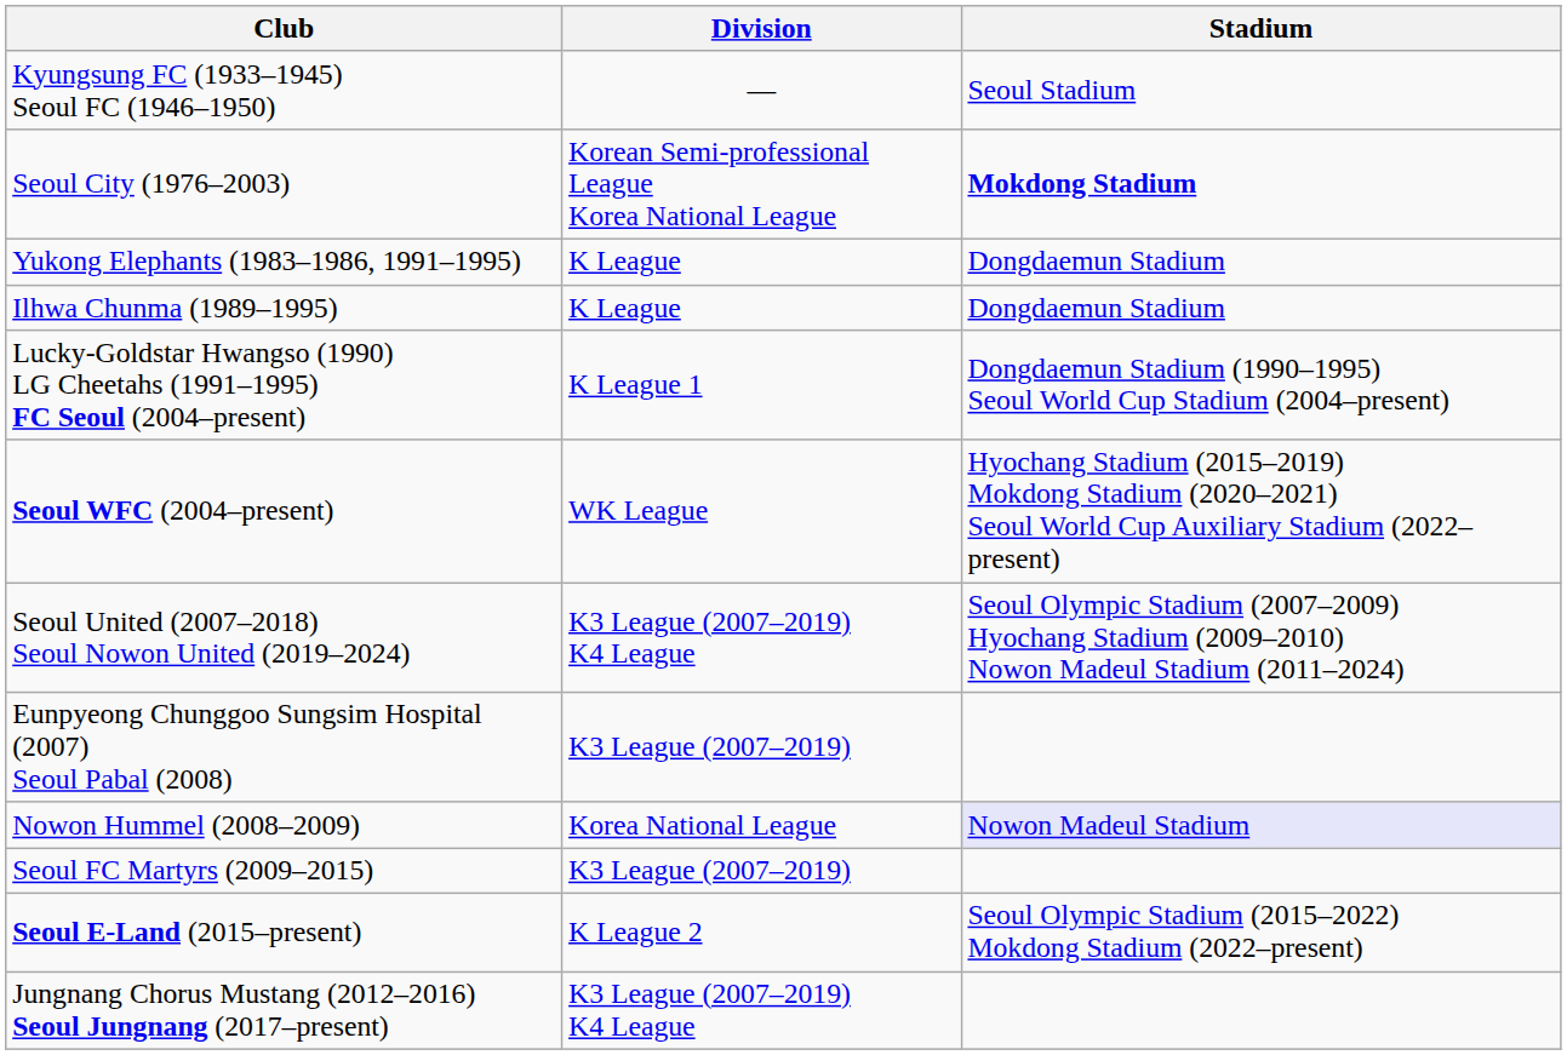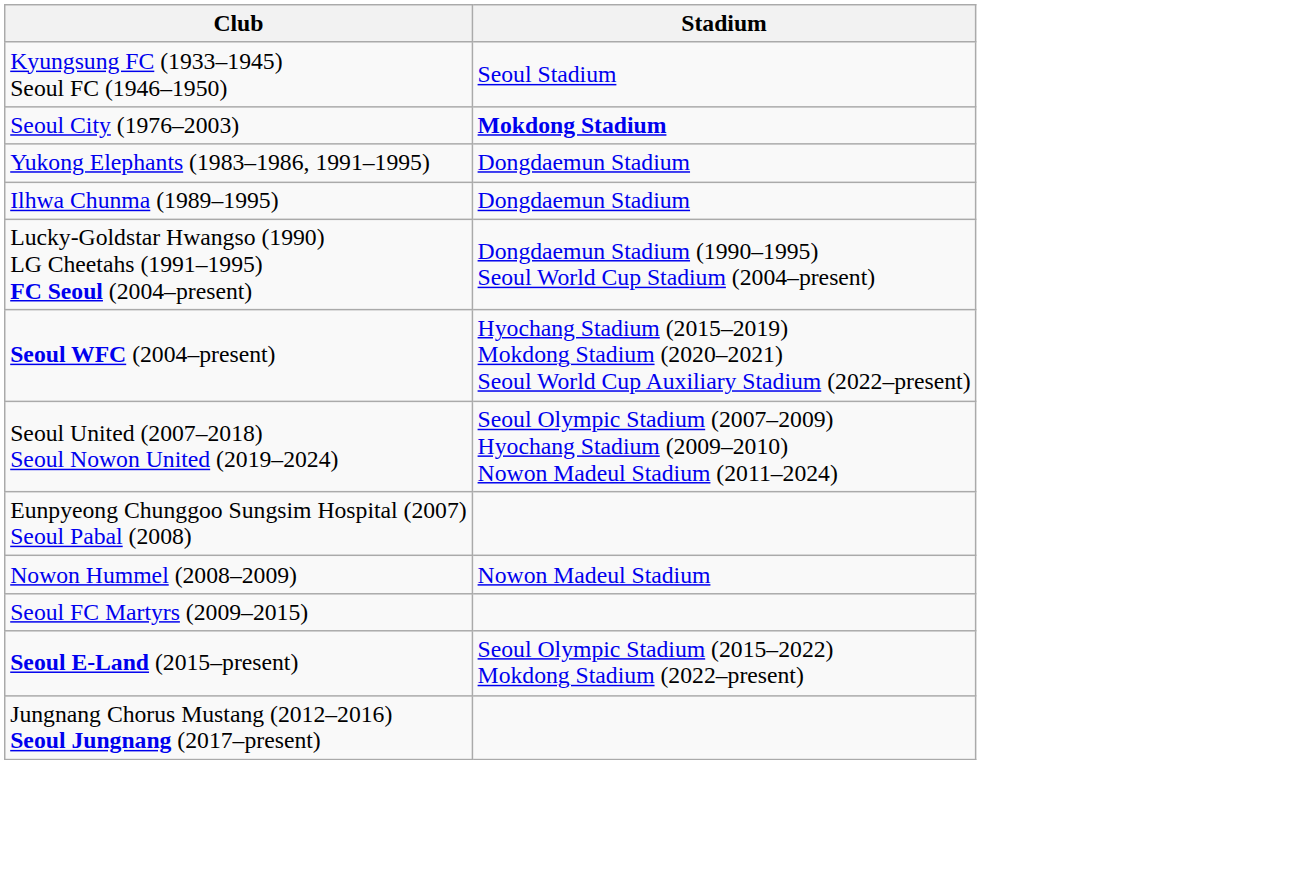 <table class="wikitable">
 <tr>
 <th>Club</th>
-<th><a href='#'>Division</a></th>
 <th>Stadium</th>
 </tr>
 <tr>
 <td><a href='#'>Kyungsung FC</a> (1933–1945) <br> Seoul FC (1946–1950)</td>
-<td align="center">—</td>
 <td><a href='#'>Seoul Stadium</a></td>
 </tr>
 <tr>
 <td><a href='#'>Seoul City</a> (1976–2003)</td>
-<td><a href='#'>Korean Semi-professional League</a> <br> <a href='#'>Korea National League</a></td>
 <td><strong><a href='#'>Mokdong Stadium</a></strong></td>
 </tr>
 <tr>
 <td><a href='#'>Yukong Elephants</a> (1983–1986, 1991–1995)</td>
-<td><a href='#'>K League</a></td>
 <td><a href='#'>Dongdaemun Stadium</a></td>
 </tr>
 <tr>
 <td><a href='#'>Ilhwa Chunma</a> (1989–1995)</td>
-<td><a href='#'>K League</a></td>
 <td><a href='#'>Dongdaemun Stadium</a></td>
 </tr>
 <tr>
 <td>Lucky-Goldstar Hwangso (1990) <br> LG Cheetahs (1991–1995) <br> <strong><a href='#'>FC Seoul</a></strong> (2004–present)</td>
-<td><a href='#'>K League 1</a></td>
 <td><a href='#'>Dongdaemun Stadium</a> (1990–1995) <br> <a href='#'>Seoul World Cup Stadium</a> (2004–present)</td>
 </tr>
 <tr>
 <td><strong><a href='#'>Seoul WFC</a></strong> (2004–present)</td>
-<td><a href='#'>WK League</a></td>
 <td><a href='#'>Hyochang Stadium</a> (2015–2019) <br> <a href='#'>Mokdong Stadium</a> (2020–2021) <br> <a href='#'>Seoul World Cup Auxiliary Stadium</a> (2022–present)</td>
 </tr>
 <tr>
 <td>Seoul United (2007–2018) <br> <a href='#'>Seoul Nowon United</a> (2019–2024)</td>
-<td><a href='#'>K3 League (2007–2019)</a> <br> <a href='#'>K4 League</a></td>
 <td><a href='#'>Seoul Olympic Stadium</a> (2007–2009) <br> <a href='#'>Hyochang Stadium</a> (2009–2010) <br> <a href='#'>Nowon Madeul Stadium</a> (2011–2024)</td>
 </tr>
 <tr>
 <td>Eunpyeong Chunggoo Sungsim Hospital (2007) <br> <a href='#'>Seoul Pabal</a> (2008)</td>
-<td><a href='#'>K3 League (2007–2019)</a></td>
 <td></td>
 </tr>
 <tr>
 <td><a href='#'>Nowon Hummel</a> (2008–2009)</td>
-<td><a href='#'>Korea National League</a></td>
-<td style="background: lavender;"><a href='#'>Nowon Madeul Stadium</a></td>
+<td><a href='#'>Nowon Madeul Stadium</a></td>
 </tr>
 <tr>
 <td><a href='#'>Seoul FC Martyrs</a> (2009–2015)</td>
-<td><a href='#'>K3 League (2007–2019)</a></td>
 <td></td>
 </tr>
 <tr>
 <td><strong><a href='#'>Seoul E-Land</a></strong> (2015–present)</td>
-<td><a href='#'>K League 2</a></td>
 <td><a href='#'>Seoul Olympic Stadium</a> (2015–2022) <br> <a href='#'>Mokdong Stadium</a> (2022–present)</td>
 </tr>
 <tr>
 <td>Jungnang Chorus Mustang (2012–2016) <br> <strong><a href='#'>Seoul Jungnang</a></strong> (2017–present)</td>
-<td><a href='#'>K3 League (2007–2019)</a> <br> <a href='#'>K4 League</a></td>
 <td></td>
 </tr>
 </table>
